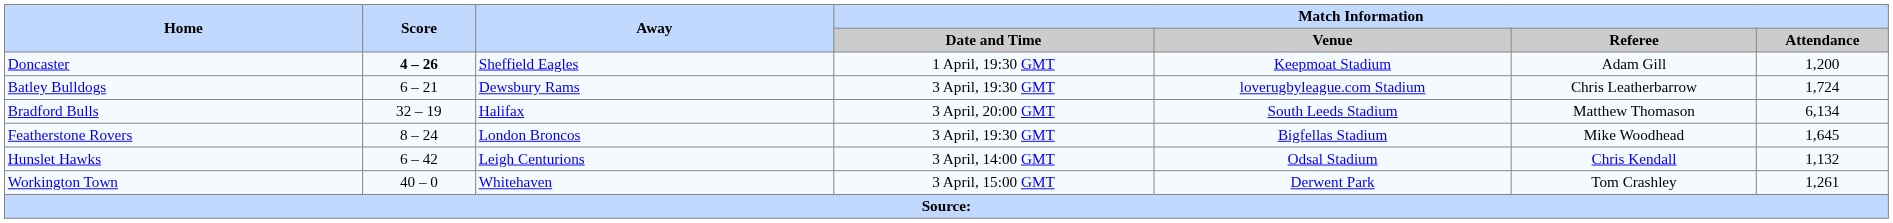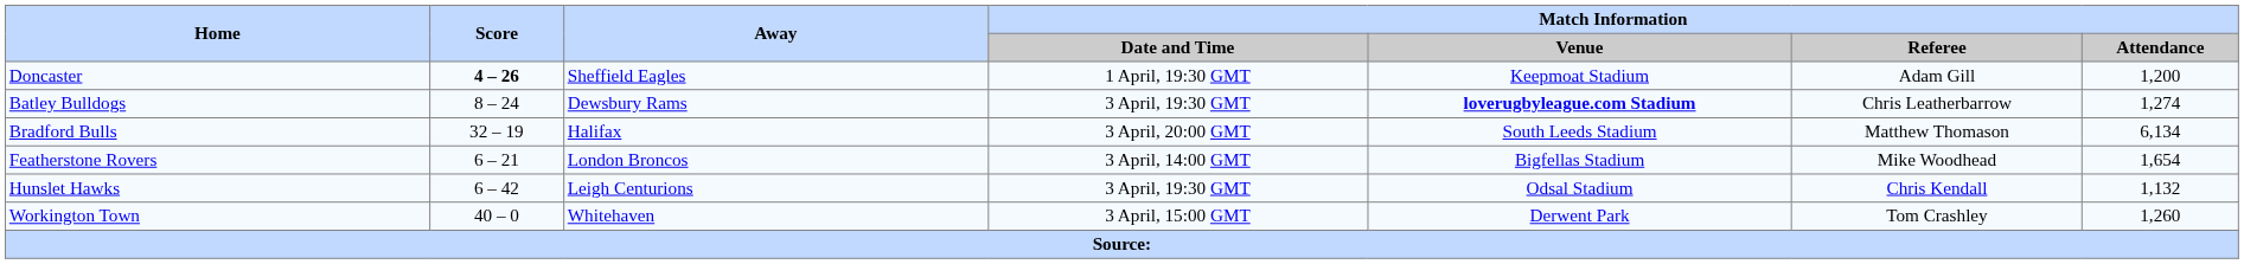 <table border="1" cellpadding="3" cellspacing="0" style="border-collapse:collapse; text-align:center; width:100%;">
 <tr style="background:#c1d8ff;">
 <th rowspan="2" style="width:19%;">Home</th>
 <th rowspan="2" style="width:6%;">Score</th>
 <th rowspan="2" style="width:19%;">Away</th>
 <th colspan=6>Match Information</th>
 </tr>
 <tr style="background:#ccc;">
 <th width=17%>Date and Time</th>
 <th width=19%>Venue</th>
 <th width=13%>Referee</th>
 <th width=7%>Attendance</th>
 </tr>
 <tr style="background:#f5faff;">
 <td align=left> <a href='#'>Doncaster</a></td>
 <td><strong>4 – 26</strong></td>
 <td align=left> <a href='#'>Sheffield Eagles</a></td>
 <td>1 April, 19:30 <a href='#'>GMT</a></td>
 <td><a href='#'>Keepmoat Stadium</a></td>
 <td>Adam Gill</td>
 <td>1,200</td>
 </tr>
 <tr style="background:#f5faff;">
 <td align=left> <a href='#'>Batley Bulldogs</a></td>
-<td>6 – 21</td>
+<td>8 – 24</td>
 <td align=left> <a href='#'>Dewsbury Rams</a></td>
 <td>3 April, 19:30 <a href='#'>GMT</a></td>
-<td><a href='#'>loverugbyleague.com Stadium</a></td>
+<td><strong><a href='#'>loverugbyleague.com Stadium</a></strong></td>
 <td>Chris Leatherbarrow</td>
-<td>1,724</td>
+<td>1,274</td>
 </tr>
 <tr style="background:#f5faff;">
 <td align=left> <a href='#'>Bradford Bulls</a></td>
 <td>32 – 19</td>
 <td align=left> <a href='#'>Halifax</a></td>
 <td>3 April, 20:00 <a href='#'>GMT</a></td>
 <td><a href='#'>South Leeds Stadium</a></td>
 <td>Matthew Thomason</td>
 <td>6,134</td>
 </tr>
 <tr style="background:#f5faff;">
 <td align=left> <a href='#'>Featherstone Rovers</a></td>
-<td>8 – 24</td>
+<td>6 – 21</td>
 <td align=left> <a href='#'>London Broncos</a></td>
-<td>3 April, 19:30 <a href='#'>GMT</a></td>
+<td>3 April, 14:00 <a href='#'>GMT</a></td>
 <td><a href='#'>Bigfellas Stadium</a></td>
 <td>Mike Woodhead</td>
-<td>1,645</td>
+<td>1,654</td>
 </tr>
 <tr style="background:#f5faff;">
 <td align=left> <a href='#'>Hunslet Hawks</a></td>
 <td>6 – 42</td>
 <td align=left> <a href='#'>Leigh Centurions</a></td>
-<td>3 April, 14:00 <a href='#'>GMT</a></td>
+<td>3 April, 19:30 <a href='#'>GMT</a></td>
 <td><a href='#'>Odsal Stadium</a></td>
 <td><a href='#'>Chris Kendall</a></td>
 <td>1,132</td>
 </tr>
 <tr style="background:#f5faff;">
 <td align=left> <a href='#'>Workington Town</a></td>
 <td>40 – 0</td>
 <td align=left> <a href='#'>Whitehaven</a></td>
 <td>3 April, 15:00 <a href='#'>GMT</a></td>
 <td><a href='#'>Derwent Park</a></td>
 <td>Tom Crashley</td>
-<td>1,261</td>
+<td>1,260</td>
 </tr>
 <tr style="background:#c1d8ff;">
 <th colspan=12>Source:</th>
 </tr>
 </table>
